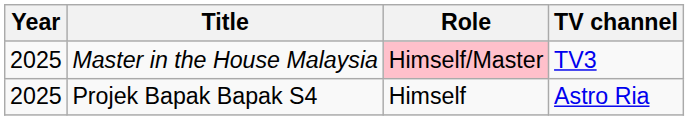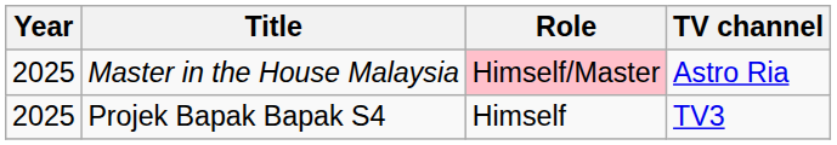 <table class="wikitable">
 <tr>
 <th>Year</th>
 <th>Title</th>
 <th>Role</th>
 <th>TV channel</th>
 </tr>
 <tr>
 <td>2025</td>
 <td><em>Master in the House Malaysia</em></td>
 <td style="background: pink;">Himself/Master</td>
-<td><a href='#'>TV3</a></td>
+<td><a href='#'>Astro Ria</a></td>
 </tr>
 <tr>
 <td>2025</td>
 <td>Projek Bapak Bapak S4</td>
 <td>Himself</td>
-<td><a href='#'>Astro Ria</a></td>
+<td><a href='#'>TV3</a></td>
 </tr>
 </table>
